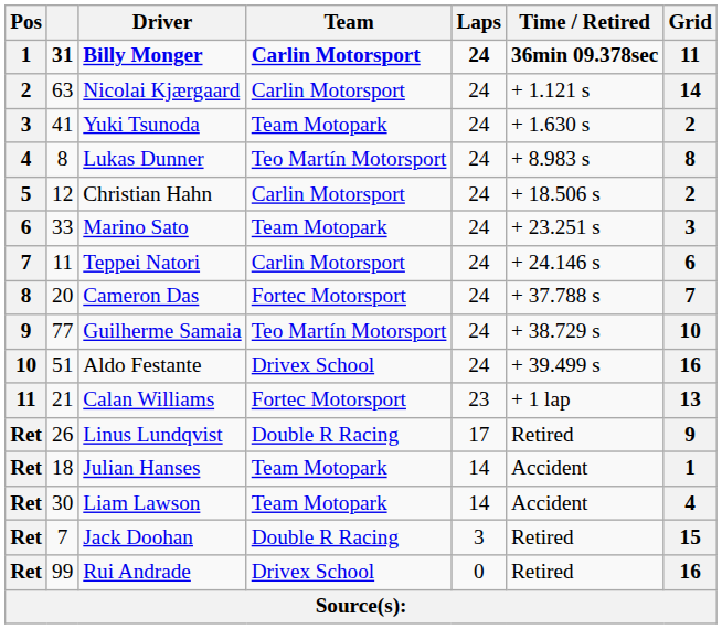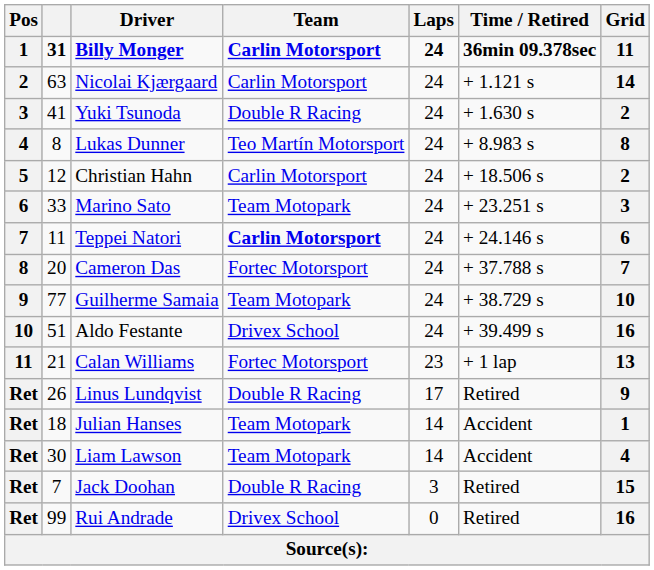 <table class="wikitable" style="font-size: 87%;">
 <tr>
 <th>Pos</th>
 <th></th>
 <th>Driver</th>
 <th>Team</th>
 <th>Laps</th>
 <th>Time / Retired</th>
 <th>Grid</th>
 </tr>
 <tr>
 <th>1</th>
 <td align="center"><strong>31</strong></td>
 <td> <strong><a href='#'>Billy Monger</a></strong></td>
 <td><strong><a href='#'>Carlin Motorsport</a></strong></td>
 <td align="center"><strong>24</strong></td>
 <td><strong>36min 09.378sec</strong></td>
 <th>11</th>
 </tr>
 <tr>
 <th>2</th>
 <td align="center">63</td>
 <td> <a href='#'>Nicolai Kjærgaard</a></td>
 <td><a href='#'>Carlin Motorsport</a></td>
 <td align="center">24</td>
 <td>+ 1.121 s</td>
 <th>14</th>
 </tr>
 <tr>
 <th>3</th>
 <td align="center">41</td>
 <td> <a href='#'>Yuki Tsunoda</a></td>
-<td><a href='#'>Team Motopark</a></td>
+<td><a href='#'>Double R Racing</a></td>
 <td align="center">24</td>
 <td>+ 1.630 s</td>
 <th>2</th>
 </tr>
 <tr>
 <th>4</th>
 <td align="center">8</td>
 <td> <a href='#'>Lukas Dunner</a></td>
 <td><a href='#'>Teo Martín Motorsport</a></td>
 <td align="center">24</td>
 <td>+ 8.983 s</td>
 <th>8</th>
 </tr>
 <tr>
 <th>5</th>
 <td align="center">12</td>
 <td> Christian Hahn</td>
 <td><a href='#'>Carlin Motorsport</a></td>
 <td align="center">24</td>
 <td>+ 18.506 s</td>
 <th>2</th>
 </tr>
 <tr>
 <th>6</th>
 <td align="center">33</td>
 <td> <a href='#'>Marino Sato</a></td>
 <td><a href='#'>Team Motopark</a></td>
 <td align="center">24</td>
 <td>+ 23.251 s</td>
 <th>3</th>
 </tr>
 <tr>
 <th>7</th>
 <td align="center">11</td>
 <td> <a href='#'>Teppei Natori</a></td>
-<td><a href='#'>Carlin Motorsport</a></td>
+<td><strong><a href='#'>Carlin Motorsport</a></strong></td>
 <td align="center">24</td>
 <td>+ 24.146 s</td>
 <th>6</th>
 </tr>
 <tr>
 <th>8</th>
 <td align="center">20</td>
 <td> <a href='#'>Cameron Das</a></td>
 <td><a href='#'>Fortec Motorsport</a></td>
 <td align="center">24</td>
 <td>+ 37.788 s</td>
 <th>7</th>
 </tr>
 <tr>
 <th>9</th>
 <td align="center">77</td>
 <td> <a href='#'>Guilherme Samaia</a></td>
-<td><a href='#'>Teo Martín Motorsport</a></td>
+<td><a href='#'>Team Motopark</a></td>
 <td align="center">24</td>
 <td>+ 38.729 s</td>
 <th>10</th>
 </tr>
 <tr>
 <th>10</th>
 <td align="center">51</td>
 <td> Aldo Festante</td>
 <td><a href='#'>Drivex School</a></td>
 <td align="center">24</td>
 <td>+ 39.499 s</td>
 <th>16</th>
 </tr>
 <tr>
 <th>11</th>
 <td align="center">21</td>
 <td> <a href='#'>Calan Williams</a></td>
 <td><a href='#'>Fortec Motorsport</a></td>
 <td align="center">23</td>
 <td>+ 1 lap</td>
 <th>13</th>
 </tr>
 <tr>
 <th>Ret</th>
 <td align="center">26</td>
 <td> <a href='#'>Linus Lundqvist</a></td>
 <td><a href='#'>Double R Racing</a></td>
 <td align="center">17</td>
 <td>Retired</td>
 <th>9</th>
 </tr>
 <tr>
 <th>Ret</th>
 <td align="center">18</td>
 <td> <a href='#'>Julian Hanses</a></td>
 <td><a href='#'>Team Motopark</a></td>
 <td align="center">14</td>
 <td>Accident</td>
 <th>1</th>
 </tr>
 <tr>
 <th>Ret</th>
 <td align="center">30</td>
 <td> <a href='#'>Liam Lawson</a></td>
 <td><a href='#'>Team Motopark</a></td>
 <td align="center">14</td>
 <td>Accident</td>
 <th>4</th>
 </tr>
 <tr>
 <th>Ret</th>
 <td align="center">7</td>
 <td> <a href='#'>Jack Doohan</a></td>
 <td><a href='#'>Double R Racing</a></td>
 <td align="center">3</td>
 <td>Retired</td>
 <th>15</th>
 </tr>
 <tr>
 <th>Ret</th>
 <td align="center">99</td>
 <td> <a href='#'>Rui Andrade</a></td>
 <td><a href='#'>Drivex School</a></td>
 <td align="center">0</td>
 <td>Retired</td>
 <th>16</th>
 </tr>
 <tr>
 <th colspan=7>Source(s):</th>
 </tr>
 </table>
